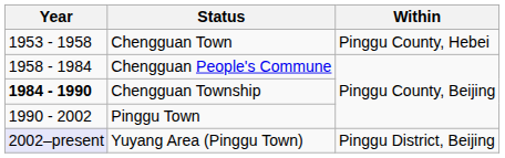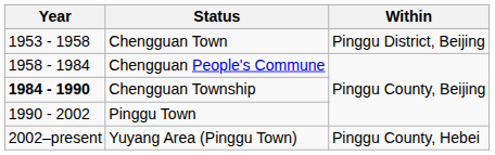 <table class="wikitable">
 <tr>
 <th>Year</th>
 <th>Status</th>
 <th>Within</th>
 </tr>
 <tr>
 <td>1953 - 1958</td>
 <td>Chengguan Town</td>
-<td>Pinggu County, Hebei</td>
+<td>Pinggu District, Beijing</td>
 </tr>
 <tr>
 <td>1958 - 1984</td>
 <td>Chengguan <a href='#'>People's Commune</a></td>
 <td rowspan="3">Pinggu County, Beijing</td>
 </tr>
 <tr>
 <td><strong>1984 - 1990</strong></td>
 <td>Chengguan Township</td>
 </tr>
 <tr>
 <td>1990 - 2002</td>
 <td>Pinggu Town</td>
 </tr>
 <tr>
-<td style="background: lavender;">2002–present</td>
+<td>2002–present</td>
 <td>Yuyang Area (Pinggu Town)</td>
-<td>Pinggu District, Beijing</td>
+<td>Pinggu County, Hebei</td>
 </tr>
 </table>
